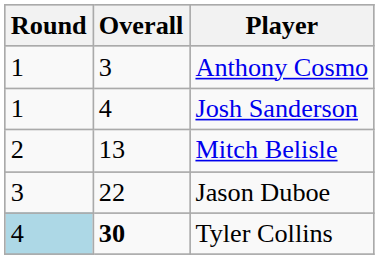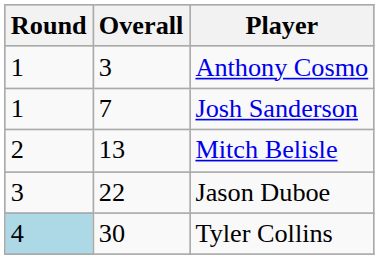 <table class="wikitable">
 <tr>
 <th>Round</th>
 <th>Overall</th>
 <th>Player</th>
 </tr>
 <tr>
 <td>1</td>
 <td>3</td>
 <td><a href='#'>Anthony Cosmo</a></td>
 </tr>
 <tr>
 <td>1</td>
-<td>4</td>
+<td>7</td>
 <td><a href='#'>Josh Sanderson</a></td>
 </tr>
 <tr>
 <td>2</td>
 <td>13</td>
 <td><a href='#'>Mitch Belisle</a></td>
 </tr>
 <tr>
 <td>3</td>
 <td>22</td>
 <td>Jason Duboe</td>
 </tr>
 <tr>
 <td style="background: lightblue;">4</td>
-<td><strong>30</strong></td>
+<td>30</td>
 <td>Tyler Collins</td>
 </tr>
 </table>
